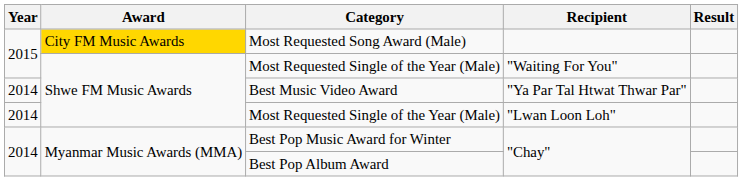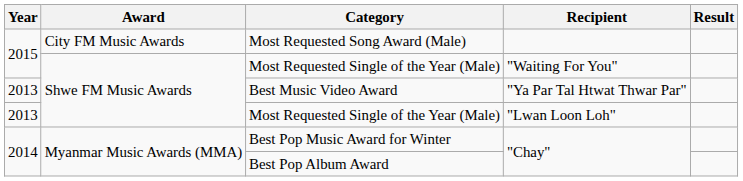 <table class="wikitable" style="font-size: 95%">
 <tr>
 <th>Year</th>
 <th>Award</th>
 <th>Category</th>
 <th>Recipient</th>
 <th>Result</th>
 </tr>
 <tr>
 <td rowspan=2>2015</td>
-<td style="background: gold;">City FM Music Awards</td>
+<td>City FM Music Awards</td>
 <td>Most Requested Song Award (Male)</td>
 <td></td>
 <td></td>
 </tr>
 <tr>
 <td rowspan=3>Shwe FM Music Awards</td>
 <td>Most Requested Single of the Year (Male)</td>
 <td>"Waiting For You"</td>
 <td></td>
 </tr>
 <tr>
-<td>2014</td>
+<td>2013</td>
 <td>Best Music Video Award</td>
 <td>"Ya Par Tal Htwat Thwar Par"</td>
 <td></td>
 </tr>
 <tr>
-<td>2014</td>
+<td>2013</td>
 <td>Most Requested Single of the Year (Male)</td>
 <td>"Lwan Loon Loh"</td>
 <td></td>
 </tr>
 <tr>
 <td rowspan=2>2014</td>
 <td rowspan=2>Myanmar Music Awards (MMA)</td>
 <td>Best Pop Music Award for Winter</td>
 <td rowspan=2>"Chay"</td>
 <td></td>
 </tr>
 <tr>
 <td>Best Pop Album Award</td>
 <td></td>
 </tr>
 </table>
